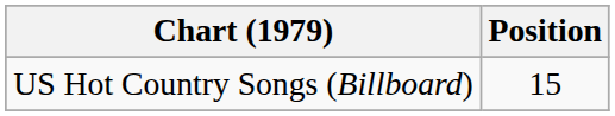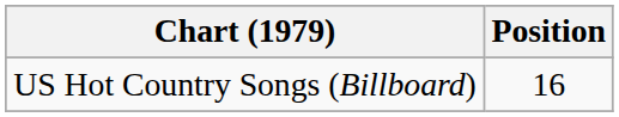 <table class="wikitable">
 <tr>
 <th>Chart (1979)</th>
 <th>Position</th>
 </tr>
 <tr>
 <td>US Hot Country Songs (<em>Billboard</em>)</td>
-<td align="center">15</td>
+<td align="center">16</td>
 </tr>
 </table>
